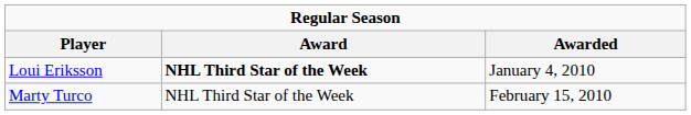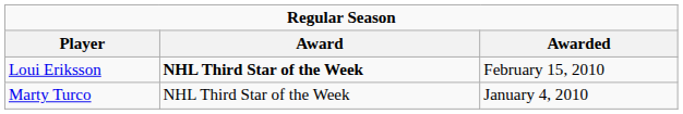 <table class="wikitable" width="52%">
 <tr>
 <td colspan="10" align="center"><strong>Regular Season</strong></td>
 </tr>
 <tr>
 <th>Player</th>
 <th>Award</th>
 <th>Awarded</th>
 </tr>
 <tr>
 <td><a href='#'>Loui Eriksson</a></td>
 <td><strong>NHL Third Star of the Week</strong></td>
-<td>January 4, 2010</td>
+<td>February 15, 2010</td>
 </tr>
 <tr>
 <td><a href='#'>Marty Turco</a></td>
 <td>NHL Third Star of the Week</td>
-<td>February 15, 2010</td>
+<td>January 4, 2010</td>
 </tr>
 </table>
